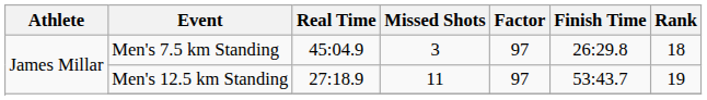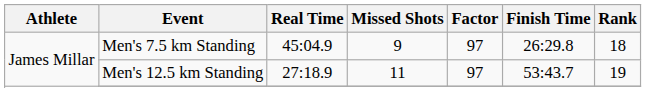 <table class="wikitable" style="font-size:90%">
 <tr>
 <th>Athlete</th>
 <th>Event</th>
 <th>Real Time</th>
 <th>Missed Shots</th>
 <th>Factor</th>
 <th>Finish Time</th>
 <th>Rank</th>
 </tr>
 <tr align="center">
 <td rowspan="3" align="left">James Millar</td>
 <td align="left">Men's 7.5 km Standing</td>
 <td>45:04.9</td>
-<td>3</td>
+<td>9</td>
 <td>97</td>
 <td>26:29.8</td>
 <td>18</td>
 </tr>
 <tr align="center">
 <td align="left">Men's 12.5 km Standing</td>
 <td>27:18.9</td>
 <td>11</td>
 <td>97</td>
 <td>53:43.7</td>
 <td>19</td>
 </tr>
 <tr>
 </tr>
 </table>
